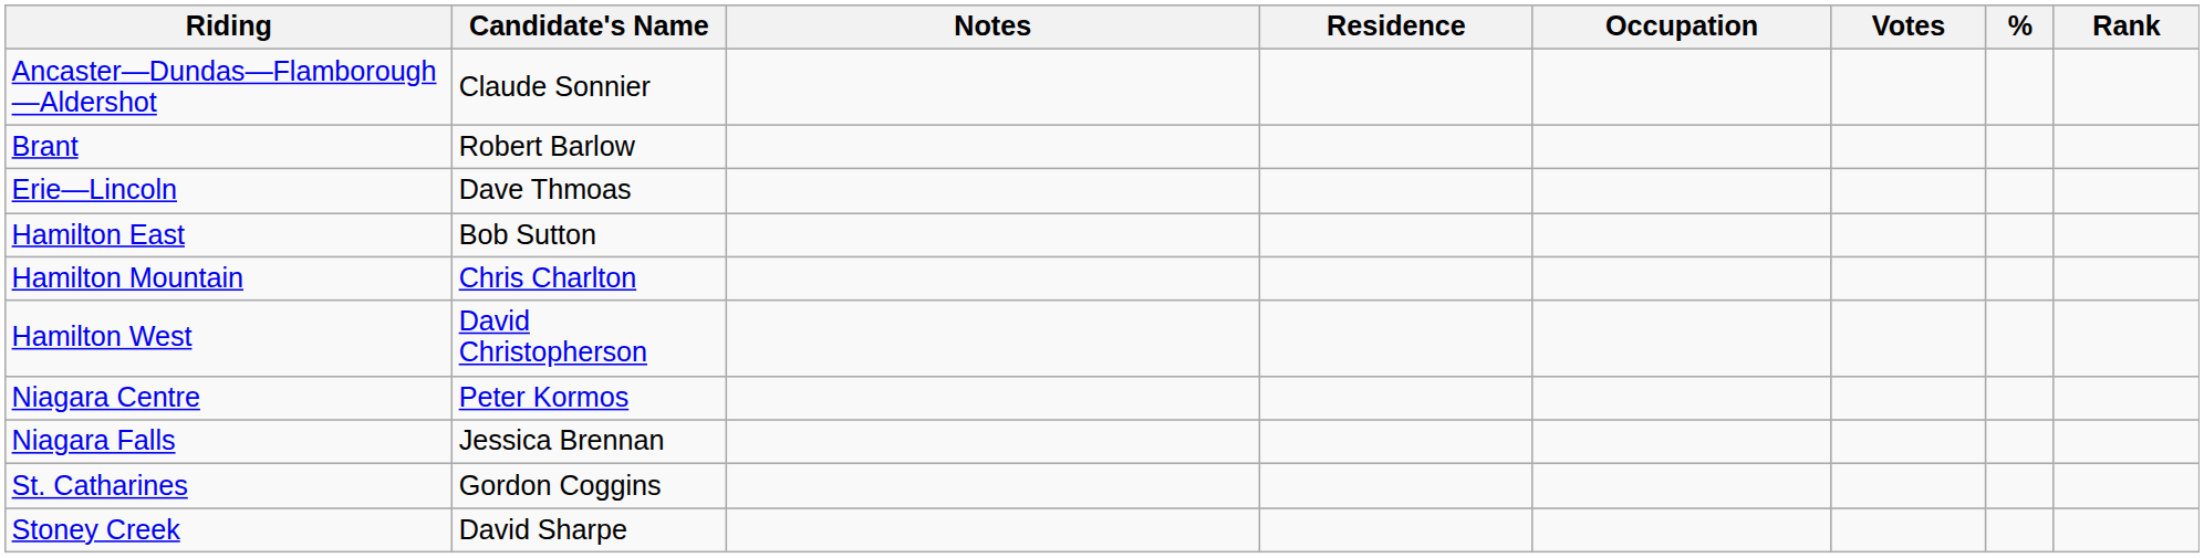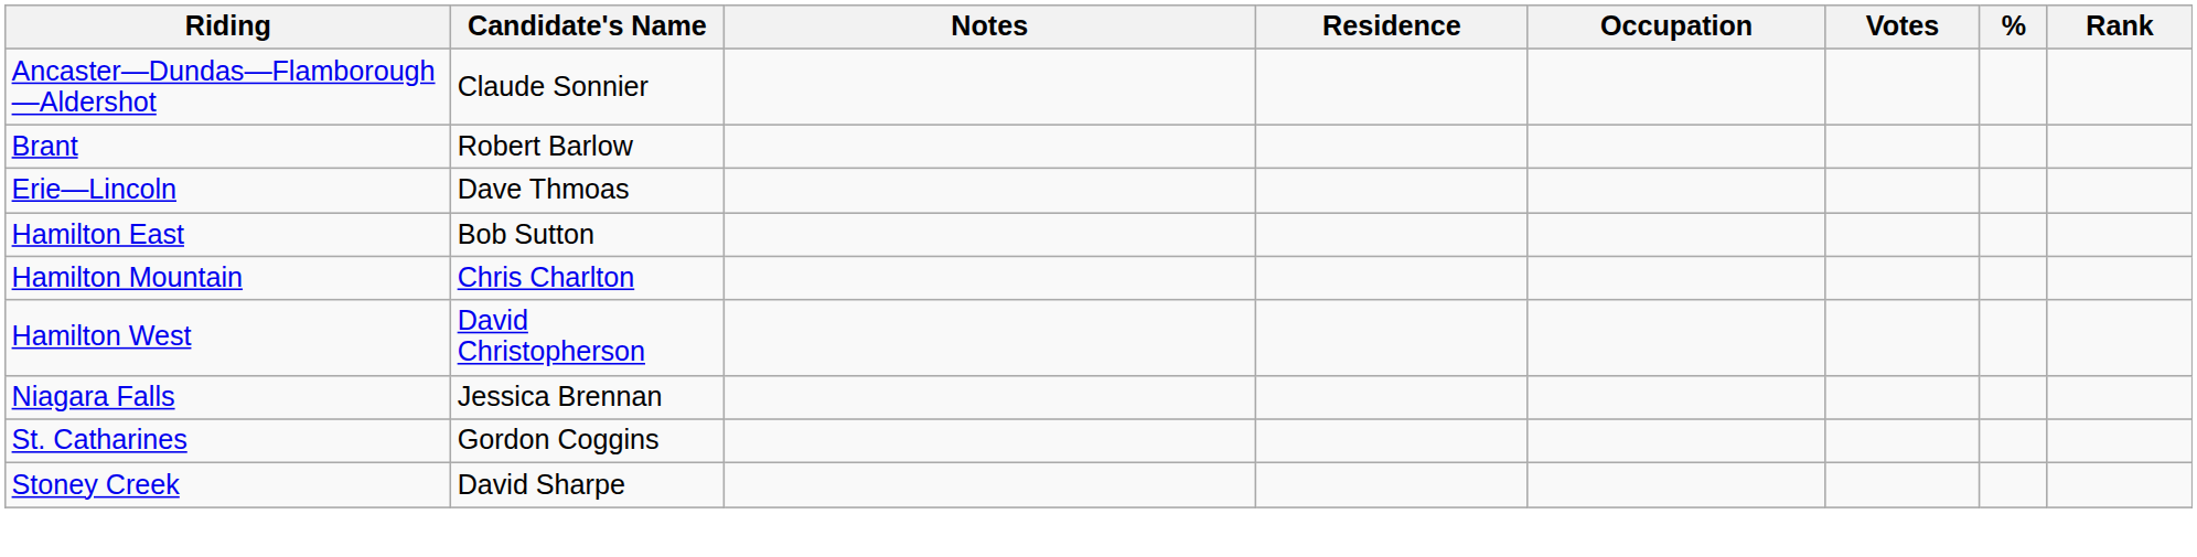 <table class="wikitable sortable" width="100%">
 <tr>
 <th style="width:250px;">Riding<br></th>
 <th style="width:150px;">Candidate's Name</th>
 <th style="width:300px;">Notes</th>
 <th>Residence</th>
 <th>Occupation</th>
 <th>Votes</th>
 <th>%</th>
 <th>Rank</th>
 </tr>
 <tr>
 <td><a href='#'>Ancaster—Dundas—Flamborough—Aldershot</a></td>
 <td>Claude Sonnier</td>
 <td></td>
 <td></td>
 <td></td>
 <td></td>
 <td></td>
 <td></td>
 </tr>
 <tr>
 <td><a href='#'>Brant</a></td>
 <td>Robert Barlow</td>
 <td></td>
 <td></td>
 <td></td>
 <td></td>
 <td></td>
 <td></td>
 </tr>
 <tr>
 <td><a href='#'>Erie—Lincoln</a></td>
 <td>Dave Thmoas</td>
 <td></td>
 <td></td>
 <td></td>
 <td></td>
 <td></td>
 </tr>
 <tr>
 <td><a href='#'>Hamilton East</a></td>
 <td>Bob Sutton</td>
 <td></td>
 <td></td>
 <td></td>
 <td></td>
 <td></td>
 <td></td>
 </tr>
 <tr>
 <td><a href='#'>Hamilton Mountain</a></td>
 <td><a href='#'>Chris Charlton</a></td>
 <td></td>
 <td></td>
 <td></td>
 <td></td>
 <td></td>
 <td></td>
 </tr>
 <tr>
 <td><a href='#'>Hamilton West</a></td>
 <td><a href='#'>David Christopherson</a></td>
 <td></td>
 <td></td>
 <td></td>
 <td></td>
 <td></td>
 <td></td>
 </tr>
 <tr>
-<td><a href='#'>Niagara Centre</a></td>
-<td><a href='#'>Peter Kormos</a></td>
-<td></td>
-<td></td>
-<td></td>
-<td></td>
-<td></td>
-<td></td>
-</tr>
-<tr>
 <td><a href='#'>Niagara Falls</a></td>
 <td>Jessica Brennan</td>
 <td></td>
 <td></td>
 <td></td>
 <td></td>
 <td></td>
 <td></td>
 </tr>
 <tr>
 <td><a href='#'>St. Catharines</a></td>
 <td>Gordon Coggins</td>
 <td></td>
 <td></td>
 <td></td>
 <td></td>
 <td></td>
 <td></td>
 </tr>
 <tr>
 <td><a href='#'>Stoney Creek</a></td>
 <td>David Sharpe</td>
 <td></td>
 <td></td>
 <td></td>
 <td></td>
 <td></td>
 <td></td>
 </tr>
 </table>
